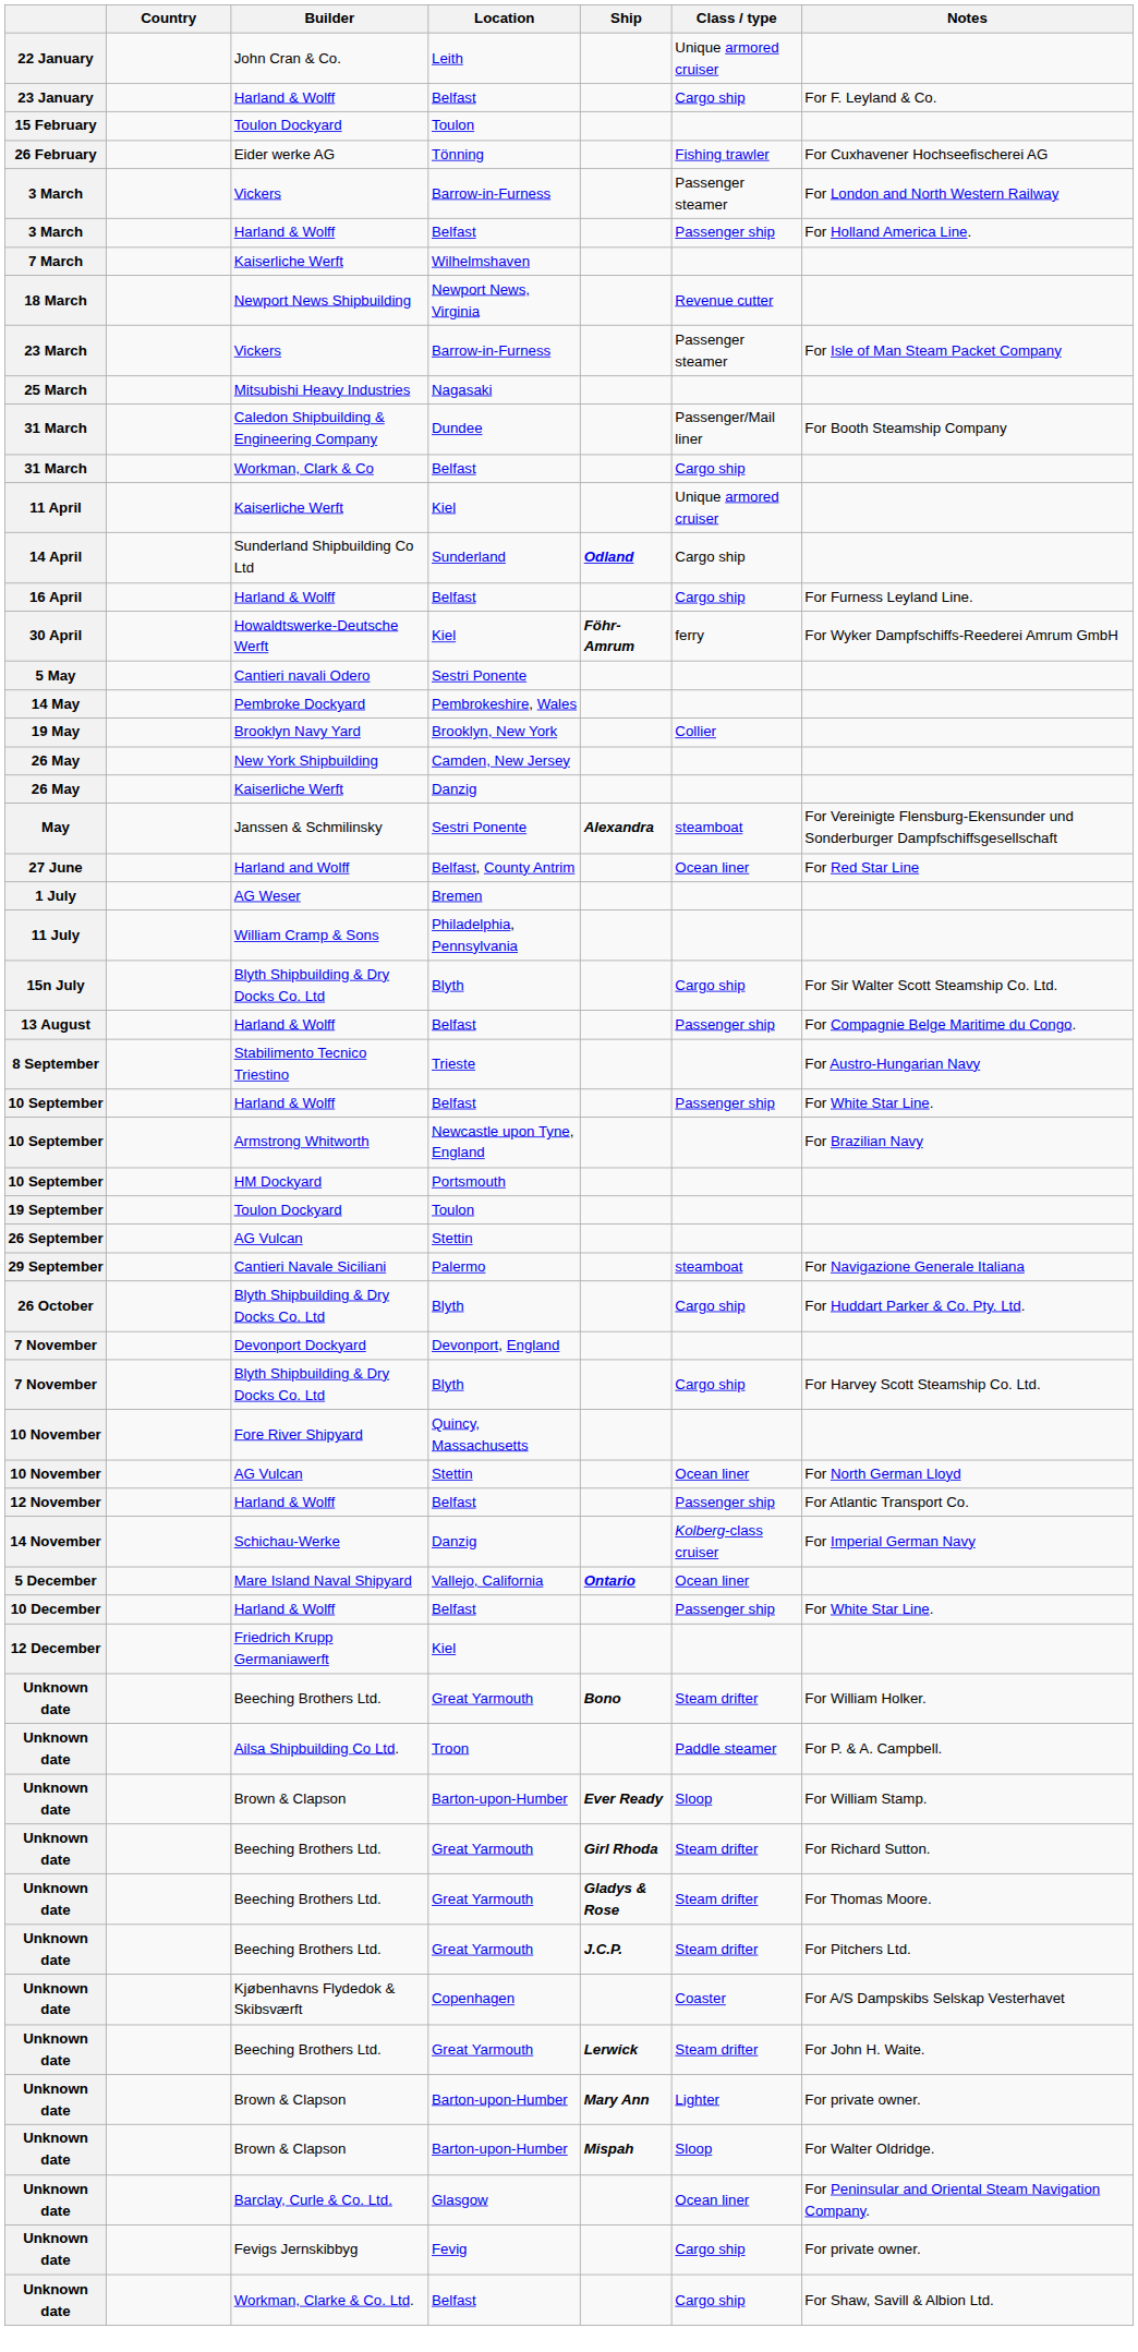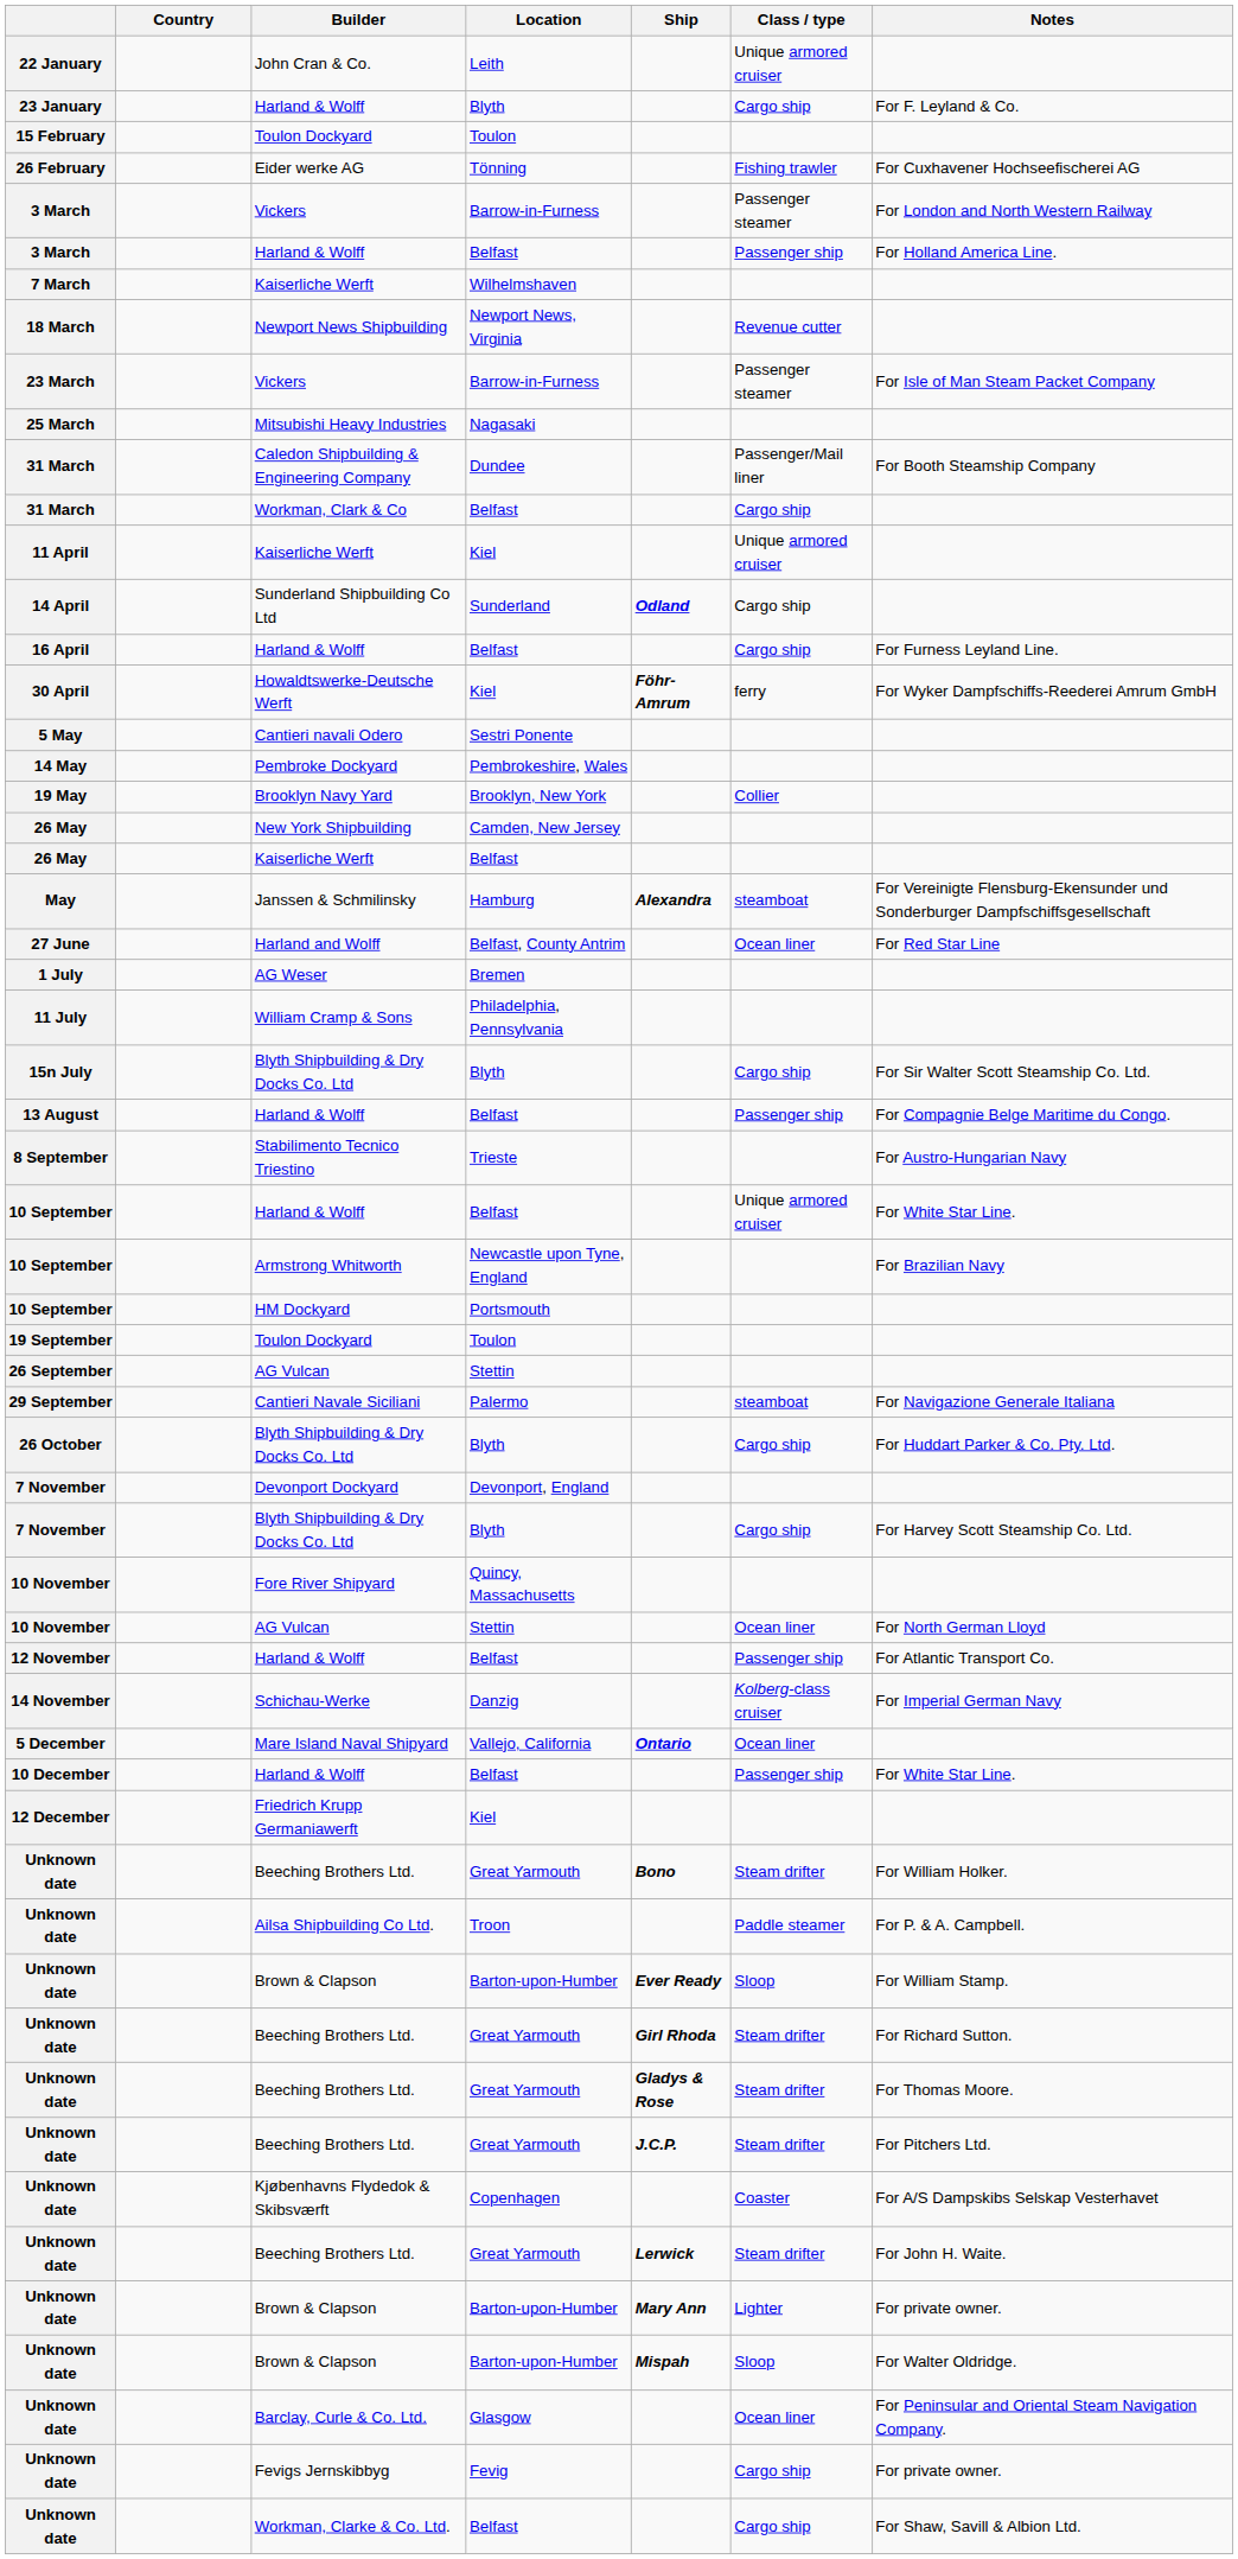 <table class="wikitable sortable" style="font-size:1.00em; line-height:1.5em;">
 <tr>
 <th width="100"></th>
 <th width="130">Country</th>
 <th>Builder</th>
 <th>Location</th>
 <th>Ship</th>
 <th>Class / type</th>
 <th>Notes</th>
 </tr>
 <tr>
 <th>22 January</th>
 <td></td>
 <td>John Cran & Co.</td>
 <td><a href='#'>Leith</a></td>
 <td><strong></strong></td>
 <td>Unique <a href='#'>armored cruiser</a></td>
 <td></td>
 </tr>
 <tr ---->
 <th>23 January</th>
 <td></td>
 <td><a href='#'>Harland & Wolff</a></td>
-<td><a href='#'>Belfast</a></td>
+<td><a href='#'>Blyth</a></td>
 <td><strong></strong></td>
 <td><a href='#'>Cargo ship</a></td>
 <td>For F. Leyland & Co.</td>
 </tr>
 <tr>
 <th>15 February</th>
 <td></td>
 <td><a href='#'>Toulon Dockyard</a></td>
 <td><a href='#'>Toulon</a></td>
 <td><strong></strong></td>
 <td></td>
 <td></td>
 </tr>
 <tr>
 <th>26 February</th>
 <td></td>
 <td>Eider werke AG</td>
 <td><a href='#'>Tönning</a></td>
 <td><strong></strong></td>
 <td><a href='#'>Fishing trawler</a></td>
 <td>For Cuxhavener Hochseefischerei AG</td>
 </tr>
 <tr>
 <th>3 March</th>
 <td></td>
 <td><a href='#'>Vickers</a></td>
 <td><a href='#'>Barrow-in-Furness</a></td>
 <td><strong></strong></td>
 <td>Passenger steamer</td>
 <td>For <a href='#'>London and North Western Railway</a></td>
 </tr>
 <tr ---->
 <th>3 March</th>
 <td></td>
 <td><a href='#'>Harland & Wolff</a></td>
 <td><a href='#'>Belfast</a></td>
 <td><strong></strong></td>
 <td><a href='#'>Passenger ship</a></td>
 <td>For <a href='#'>Holland America Line</a>.</td>
 </tr>
 <tr>
 <th>7 March</th>
 <td></td>
 <td><a href='#'>Kaiserliche Werft</a></td>
 <td><a href='#'>Wilhelmshaven</a></td>
 <td><strong></strong></td>
 <td></td>
 <td></td>
 </tr>
 <tr>
 <th>18 March</th>
 <td></td>
 <td><a href='#'>Newport News Shipbuilding</a></td>
 <td><a href='#'>Newport News, Virginia</a></td>
 <td><strong></strong></td>
 <td><a href='#'>Revenue cutter</a></td>
 <td></td>
 </tr>
 <tr>
 <th>23 March</th>
 <td></td>
 <td><a href='#'>Vickers</a></td>
 <td><a href='#'>Barrow-in-Furness</a></td>
 <td><strong></strong></td>
 <td>Passenger steamer</td>
 <td>For <a href='#'>Isle of Man Steam Packet Company</a></td>
 </tr>
 <tr>
 <th>25 March</th>
 <td></td>
 <td><a href='#'>Mitsubishi Heavy Industries</a></td>
 <td><a href='#'>Nagasaki</a></td>
 <td><strong></strong></td>
 <td></td>
 <td></td>
 </tr>
 <tr>
 <th>31 March</th>
 <td></td>
 <td><a href='#'>Caledon Shipbuilding & Engineering Company</a></td>
 <td><a href='#'>Dundee</a></td>
 <td><strong></strong></td>
 <td>Passenger/Mail liner</td>
 <td>For Booth Steamship Company</td>
 </tr>
 <tr>
 <th>31 March</th>
 <td></td>
 <td><a href='#'>Workman, Clark & Co</a></td>
 <td><a href='#'>Belfast</a></td>
 <td><strong></strong></td>
 <td><a href='#'>Cargo ship</a></td>
 <td></td>
 </tr>
 <tr>
 <th>11 April</th>
 <td></td>
 <td><a href='#'>Kaiserliche Werft</a></td>
 <td><a href='#'>Kiel</a></td>
 <td><strong></strong></td>
 <td>Unique <a href='#'>armored cruiser</a></td>
 <td></td>
 </tr>
 <tr>
 <th>14 April</th>
 <td></td>
 <td>Sunderland Shipbuilding Co Ltd</td>
 <td><a href='#'>Sunderland</a></td>
 <td><strong><a href='#'><em>Odland</em></a></strong></td>
 <td>Cargo ship</td>
 <td></td>
 </tr>
 <tr ---->
 <th>16 April</th>
 <td></td>
 <td><a href='#'>Harland & Wolff</a></td>
 <td><a href='#'>Belfast</a></td>
 <td><strong></strong></td>
 <td><a href='#'>Cargo ship</a></td>
 <td>For Furness Leyland Line.</td>
 </tr>
 <tr>
 <th>30 April</th>
 <td></td>
 <td><a href='#'>Howaldtswerke-Deutsche Werft</a></td>
 <td><a href='#'>Kiel</a></td>
 <td><strong><em>Föhr-Amrum</em></strong></td>
 <td>ferry</td>
 <td>For Wyker Dampfschiffs-Reederei Amrum GmbH</td>
 </tr>
 <tr>
 <th>5 May</th>
 <td></td>
 <td><a href='#'>Cantieri navali Odero</a></td>
 <td><a href='#'>Sestri Ponente</a></td>
 <td><strong></strong></td>
 <td></td>
 <td></td>
 </tr>
 <tr>
 <th>14 May</th>
 <td></td>
 <td><a href='#'>Pembroke Dockyard</a></td>
 <td><a href='#'>Pembrokeshire</a>, <a href='#'>Wales</a></td>
 <td><strong></strong></td>
 <td></td>
 <td></td>
 </tr>
 <tr>
 <th>19 May</th>
 <td></td>
 <td><a href='#'>Brooklyn Navy Yard</a></td>
 <td><a href='#'>Brooklyn, New York</a></td>
 <td><strong></strong></td>
 <td><a href='#'>Collier</a></td>
 <td></td>
 </tr>
 <tr>
 <th>26 May</th>
 <td></td>
 <td><a href='#'>New York Shipbuilding</a></td>
 <td><a href='#'>Camden, New Jersey</a></td>
 <td><strong></strong></td>
 <td></td>
 <td></td>
 </tr>
 <tr>
 <th>26 May</th>
 <td></td>
 <td><a href='#'>Kaiserliche Werft</a></td>
-<td><a href='#'>Danzig</a></td>
+<td><a href='#'>Belfast</a></td>
 <td><strong></strong></td>
 <td></td>
 <td></td>
 </tr>
 <tr>
 <th>May</th>
 <td></td>
 <td>Janssen & Schmilinsky</td>
-<td><a href='#'>Sestri Ponente</a></td>
+<td><a href='#'>Hamburg</a></td>
 <td><strong><em>Alexandra</em></strong></td>
 <td><a href='#'>steamboat</a></td>
 <td>For Vereinigte Flensburg-Ekensunder und Sonderburger Dampfschiffsgesellschaft</td>
 </tr>
 <tr>
 <th>27 June</th>
 <td></td>
 <td><a href='#'>Harland and Wolff</a></td>
 <td><a href='#'>Belfast</a>, <a href='#'>County Antrim</a></td>
 <td><strong></strong></td>
 <td><a href='#'>Ocean liner</a></td>
 <td>For <a href='#'>Red Star Line</a></td>
 </tr>
 <tr>
 <th>1 July</th>
 <td></td>
 <td><a href='#'>AG Weser</a></td>
 <td><a href='#'>Bremen</a></td>
 <td><strong></strong></td>
 <td></td>
 <td></td>
 </tr>
 <tr>
 <th>11 July</th>
 <td></td>
 <td><a href='#'>William Cramp & Sons</a></td>
 <td><a href='#'>Philadelphia</a>, <a href='#'>Pennsylvania</a></td>
 <td><strong></strong></td>
 <td></td>
 <td></td>
 </tr>
 <tr ---->
 <th>15n July</th>
 <td></td>
 <td><a href='#'>Blyth Shipbuilding & Dry Docks Co. Ltd</a></td>
 <td><a href='#'>Blyth</a></td>
 <td><strong></strong></td>
 <td><a href='#'>Cargo ship</a></td>
 <td>For Sir Walter Scott Steamship Co. Ltd.</td>
 </tr>
 <tr ---->
 <th>13 August</th>
 <td></td>
 <td><a href='#'>Harland & Wolff</a></td>
 <td><a href='#'>Belfast</a></td>
 <td><strong></strong></td>
 <td><a href='#'>Passenger ship</a></td>
 <td>For <a href='#'>Compagnie Belge Maritime du Congo</a>.</td>
 </tr>
 <tr>
 <th>8 September</th>
 <td></td>
 <td><a href='#'>Stabilimento Tecnico Triestino</a></td>
 <td><a href='#'>Trieste</a></td>
 <td><strong></strong></td>
 <td></td>
 <td>For <a href='#'>Austro-Hungarian Navy</a></td>
 </tr>
 <tr ---->
 <th>10 September</th>
 <td></td>
 <td><a href='#'>Harland & Wolff</a></td>
 <td><a href='#'>Belfast</a></td>
 <td><strong></strong></td>
-<td><a href='#'>Passenger ship</a></td>
+<td>Unique <a href='#'>armored cruiser</a></td>
 <td>For <a href='#'>White Star Line</a>.</td>
 </tr>
 <tr>
 <th>10 September</th>
 <td></td>
 <td><a href='#'>Armstrong Whitworth</a></td>
 <td><a href='#'>Newcastle upon Tyne</a>, <a href='#'>England</a></td>
 <td><strong></strong></td>
 <td></td>
 <td>For <a href='#'>Brazilian Navy</a></td>
 </tr>
 <tr>
 <th>10 September</th>
 <td></td>
 <td><a href='#'>HM Dockyard</a></td>
 <td><a href='#'>Portsmouth</a></td>
 <td><strong></strong></td>
 <td></td>
 <td></td>
 </tr>
 <tr>
 <th>19 September</th>
 <td></td>
 <td><a href='#'>Toulon Dockyard</a></td>
 <td><a href='#'>Toulon</a></td>
 <td><strong></strong></td>
 <td></td>
 <td></td>
 </tr>
 <tr>
 <th>26 September</th>
 <td></td>
 <td><a href='#'>AG Vulcan</a></td>
 <td><a href='#'>Stettin</a></td>
 <td><strong></strong></td>
 <td></td>
 <td></td>
 </tr>
 <tr>
 <th>29 September</th>
 <td></td>
 <td><a href='#'>Cantieri Navale Siciliani</a></td>
 <td><a href='#'>Palermo</a></td>
 <td><strong></strong></td>
 <td><a href='#'>steamboat</a></td>
 <td>For <a href='#'>Navigazione Generale Italiana</a></td>
 </tr>
 <tr ---->
 <th>26 October</th>
 <td></td>
 <td><a href='#'>Blyth Shipbuilding & Dry Docks Co. Ltd</a></td>
 <td><a href='#'>Blyth</a></td>
 <td><strong></strong></td>
 <td><a href='#'>Cargo ship</a></td>
 <td>For <a href='#'>Huddart Parker & Co. Pty. Ltd</a>.</td>
 </tr>
 <tr>
 <th>7 November</th>
 <td></td>
 <td><a href='#'>Devonport Dockyard</a></td>
 <td><a href='#'>Devonport</a>, <a href='#'>England</a></td>
 <td><strong></strong></td>
 <td></td>
 <td></td>
 </tr>
 <tr ---->
 <th>7 November</th>
 <td></td>
 <td><a href='#'>Blyth Shipbuilding & Dry Docks Co. Ltd</a></td>
 <td><a href='#'>Blyth</a></td>
 <td><strong></strong></td>
 <td><a href='#'>Cargo ship</a></td>
 <td>For Harvey Scott Steamship Co. Ltd.</td>
 </tr>
 <tr>
 <th>10 November</th>
 <td></td>
 <td><a href='#'>Fore River Shipyard</a></td>
 <td><a href='#'>Quincy, Massachusetts</a></td>
 <td><strong></strong></td>
 <td></td>
 <td></td>
 </tr>
 <tr>
 <th>10 November</th>
 <td></td>
 <td><a href='#'>AG Vulcan</a></td>
 <td><a href='#'>Stettin</a></td>
 <td><strong></strong></td>
 <td><a href='#'>Ocean liner</a></td>
 <td>For <a href='#'>North German Lloyd</a></td>
 </tr>
 <tr ---->
 <th>12 November</th>
 <td></td>
 <td><a href='#'>Harland & Wolff</a></td>
 <td><a href='#'>Belfast</a></td>
 <td><strong></strong></td>
 <td><a href='#'>Passenger ship</a></td>
 <td>For Atlantic Transport Co.</td>
 </tr>
 <tr>
 <th>14 November</th>
 <td></td>
 <td><a href='#'>Schichau-Werke</a></td>
 <td><a href='#'>Danzig</a></td>
 <td><strong></strong></td>
 <td><a href='#'><em>Kolberg</em>-class cruiser</a></td>
 <td>For <a href='#'>Imperial German Navy</a></td>
 </tr>
 <tr>
 <th>5 December</th>
 <td></td>
 <td><a href='#'>Mare Island Naval Shipyard</a></td>
 <td><a href='#'>Vallejo, California</a></td>
 <td><strong><a href='#'><em>Ontario</em></a></strong></td>
 <td><a href='#'>Ocean liner</a></td>
 <td></td>
 </tr>
 <tr ---->
 <th>10 December</th>
 <td></td>
 <td><a href='#'>Harland & Wolff</a></td>
 <td><a href='#'>Belfast</a></td>
 <td><strong></strong></td>
 <td><a href='#'>Passenger ship</a></td>
 <td>For <a href='#'>White Star Line</a>.</td>
 </tr>
 <tr>
 <th>12 December</th>
 <td></td>
 <td><a href='#'>Friedrich Krupp Germaniawerft</a></td>
 <td><a href='#'>Kiel</a></td>
 <td><strong></strong></td>
 <td></td>
 <td></td>
 </tr>
 <tr ---->
 <th>Unknown date</th>
 <td></td>
 <td>Beeching Brothers Ltd.</td>
 <td><a href='#'>Great Yarmouth</a></td>
 <td><strong><em>Bono</em></strong></td>
 <td><a href='#'>Steam drifter</a></td>
 <td>For William Holker.</td>
 </tr>
 <tr ---->
 <th>Unknown date</th>
 <td></td>
 <td><a href='#'>Ailsa Shipbuilding Co Ltd</a>.</td>
 <td><a href='#'>Troon</a></td>
 <td><strong></strong></td>
 <td><a href='#'>Paddle steamer</a></td>
 <td>For P. & A. Campbell.</td>
 </tr>
 <tr --->
 <th>Unknown date</th>
 <td></td>
 <td>Brown & Clapson</td>
 <td><a href='#'>Barton-upon-Humber</a></td>
 <td><strong><em>Ever Ready</em></strong></td>
 <td><a href='#'>Sloop</a></td>
 <td>For William Stamp.</td>
 </tr>
 <tr ---->
 <th>Unknown date</th>
 <td></td>
 <td>Beeching Brothers Ltd.</td>
 <td><a href='#'>Great Yarmouth</a></td>
 <td><strong><em>Girl Rhoda</em></strong></td>
 <td><a href='#'>Steam drifter</a></td>
 <td>For Richard Sutton.</td>
 </tr>
 <tr ---->
 <th>Unknown date</th>
 <td></td>
 <td>Beeching Brothers Ltd.</td>
 <td><a href='#'>Great Yarmouth</a></td>
 <td><strong><em>Gladys & Rose</em></strong></td>
 <td><a href='#'>Steam drifter</a></td>
 <td>For Thomas Moore.</td>
 </tr>
 <tr ---->
 <th>Unknown date</th>
 <td></td>
 <td>Beeching Brothers Ltd.</td>
 <td><a href='#'>Great Yarmouth</a></td>
 <td><strong><em>J.C.P.</em></strong></td>
 <td><a href='#'>Steam drifter</a></td>
 <td>For Pitchers Ltd.</td>
 </tr>
 <tr>
 <th>Unknown date</th>
 <td></td>
 <td>Kjøbenhavns Flydedok & Skibsværft</td>
 <td><a href='#'>Copenhagen</a></td>
 <td><strong></strong></td>
 <td><a href='#'>Coaster</a></td>
 <td>For A/S Dampskibs Selskap Vesterhavet</td>
 </tr>
 <tr ---->
 <th>Unknown date</th>
 <td></td>
 <td>Beeching Brothers Ltd.</td>
 <td><a href='#'>Great Yarmouth</a></td>
 <td><strong><em>Lerwick</em></strong></td>
 <td><a href='#'>Steam drifter</a></td>
 <td>For John H. Waite.</td>
 </tr>
 <tr --->
 <th>Unknown date</th>
 <td></td>
 <td>Brown & Clapson</td>
 <td><a href='#'>Barton-upon-Humber</a></td>
 <td><strong><em>Mary Ann</em></strong></td>
 <td><a href='#'>Lighter</a></td>
 <td>For private owner.</td>
 </tr>
 <tr --->
 <th>Unknown date</th>
 <td></td>
 <td>Brown & Clapson</td>
 <td><a href='#'>Barton-upon-Humber</a></td>
 <td><strong><em>Mispah</em></strong></td>
 <td><a href='#'>Sloop</a></td>
 <td>For Walter Oldridge.</td>
 </tr>
 <tr>
 <th>Unknown date</th>
 <td></td>
 <td><a href='#'>Barclay, Curle & Co. Ltd.</a></td>
 <td><a href='#'>Glasgow</a></td>
 <td><strong></strong></td>
 <td><a href='#'>Ocean liner</a></td>
 <td>For <a href='#'>Peninsular and Oriental Steam Navigation Company</a>.</td>
 </tr>
 <tr ---->
 <th>Unknown date</th>
 <td></td>
 <td>Fevigs Jernskibbyg</td>
 <td><a href='#'>Fevig</a></td>
 <td><strong></strong></td>
 <td><a href='#'>Cargo ship</a></td>
 <td>For private owner.</td>
 </tr>
 <tr ---->
 <th>Unknown date</th>
 <td></td>
 <td><a href='#'>Workman, Clarke & Co. Ltd</a>.</td>
 <td><a href='#'>Belfast</a></td>
 <td><strong></strong></td>
 <td><a href='#'>Cargo ship</a></td>
 <td>For Shaw, Savill & Albion Ltd.</td>
 </tr>
 </table>
